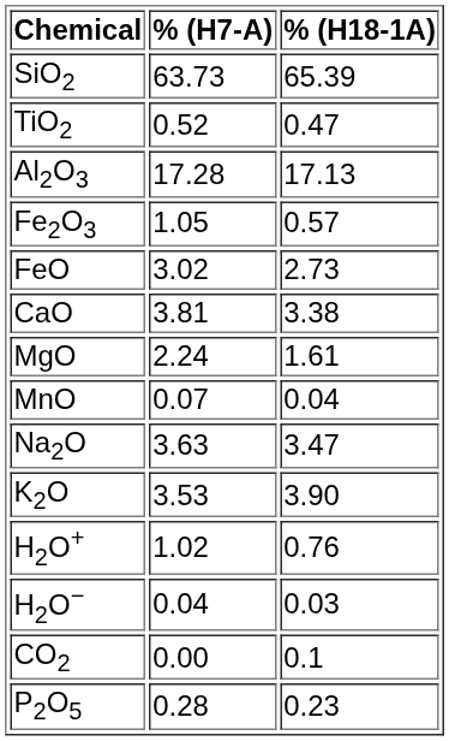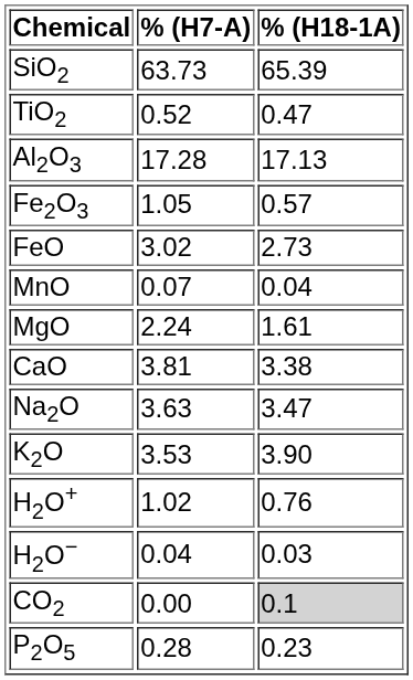 <table border="1">
 <tr>
 <td><strong>Chemical</strong></td>
 <td><strong>% (H7-A)</strong></td>
 <td><strong>% (H18-1A)</strong></td>
 </tr>
 <tr>
 <td>SiO<sub>2</sub></td>
 <td>63.73</td>
 <td>65.39</td>
 </tr>
 <tr>
 <td>TiO<sub>2</sub></td>
 <td>0.52</td>
 <td>0.47</td>
 </tr>
 <tr>
 <td>Al<sub>2</sub>O<sub>3</sub></td>
 <td>17.28</td>
 <td>17.13</td>
 </tr>
 <tr>
 <td>Fe<sub>2</sub>O<sub>3</sub></td>
 <td>1.05</td>
 <td>0.57</td>
 </tr>
 <tr>
 <td>FeO</td>
 <td>3.02</td>
 <td>2.73</td>
 </tr>
 <tr>
-<td>CaO</td>
-<td>3.81</td>
-<td>3.38</td>
+<td>MnO</td>
+<td>0.07</td>
+<td>0.04</td>
 </tr>
 <tr>
 <td>MgO</td>
 <td>2.24</td>
 <td>1.61</td>
 </tr>
 <tr>
-<td>MnO</td>
-<td>0.07</td>
-<td>0.04</td>
+<td>CaO</td>
+<td>3.81</td>
+<td>3.38</td>
 </tr>
 <tr>
 <td>Na<sub>2</sub>O</td>
 <td>3.63</td>
 <td>3.47</td>
 </tr>
 <tr>
 <td>K<sub>2</sub>O</td>
 <td>3.53</td>
 <td>3.90</td>
 </tr>
 <tr>
 <td>H<sub>2</sub>O<sup>+</sup></td>
 <td>1.02</td>
 <td>0.76</td>
 </tr>
 <tr>
 <td>H<sub>2</sub>O<sup>−</sup></td>
 <td>0.04</td>
 <td>0.03</td>
 </tr>
 <tr>
 <td>CO<sub>2</sub></td>
 <td>0.00</td>
-<td>0.1</td>
+<td style="background: lightgrey;">0.1</td>
 </tr>
 <tr>
 <td>P<sub>2</sub>O<sub>5</sub></td>
 <td>0.28</td>
 <td>0.23</td>
 </tr>
 </table>
